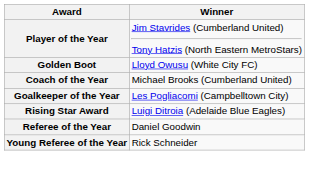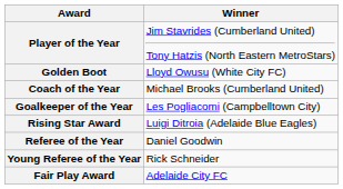 <table class="wikitable">
 <tr>
 <th>Award</th>
 <th>Winner</th>
 </tr>
 <tr>
 <th>Player of the Year</th>
 <td><a href='#'>Jim Stavrides</a> (Cumberland United) <hr> <a href='#'>Tony Hatzis</a> (North Eastern MetroStars)</td>
 </tr>
 <tr>
 <th>Golden Boot</th>
 <td><a href='#'>Lloyd Owusu</a> (White City FC)</td>
 </tr>
 <tr>
 <th>Coach of the Year</th>
 <td>Michael Brooks (Cumberland United)</td>
 </tr>
 <tr>
 <th>Goalkeeper of the Year</th>
 <td><a href='#'>Les Pogliacomi</a> (Campbelltown City)</td>
 </tr>
 <tr>
 <th>Rising Star Award</th>
 <td><a href='#'>Luigi Ditroia</a> (Adelaide Blue Eagles)</td>
 </tr>
 <tr>
 <th>Referee of the Year</th>
 <td>Daniel Goodwin</td>
 </tr>
 <tr>
 <th>Young Referee of the Year</th>
 <td>Rick Schneider</td>
 </tr>
+<tr>
+<th>Fair Play Award</th>
+<td><a href='#'>Adelaide City FC</a></td>
+</tr>
 </table>
